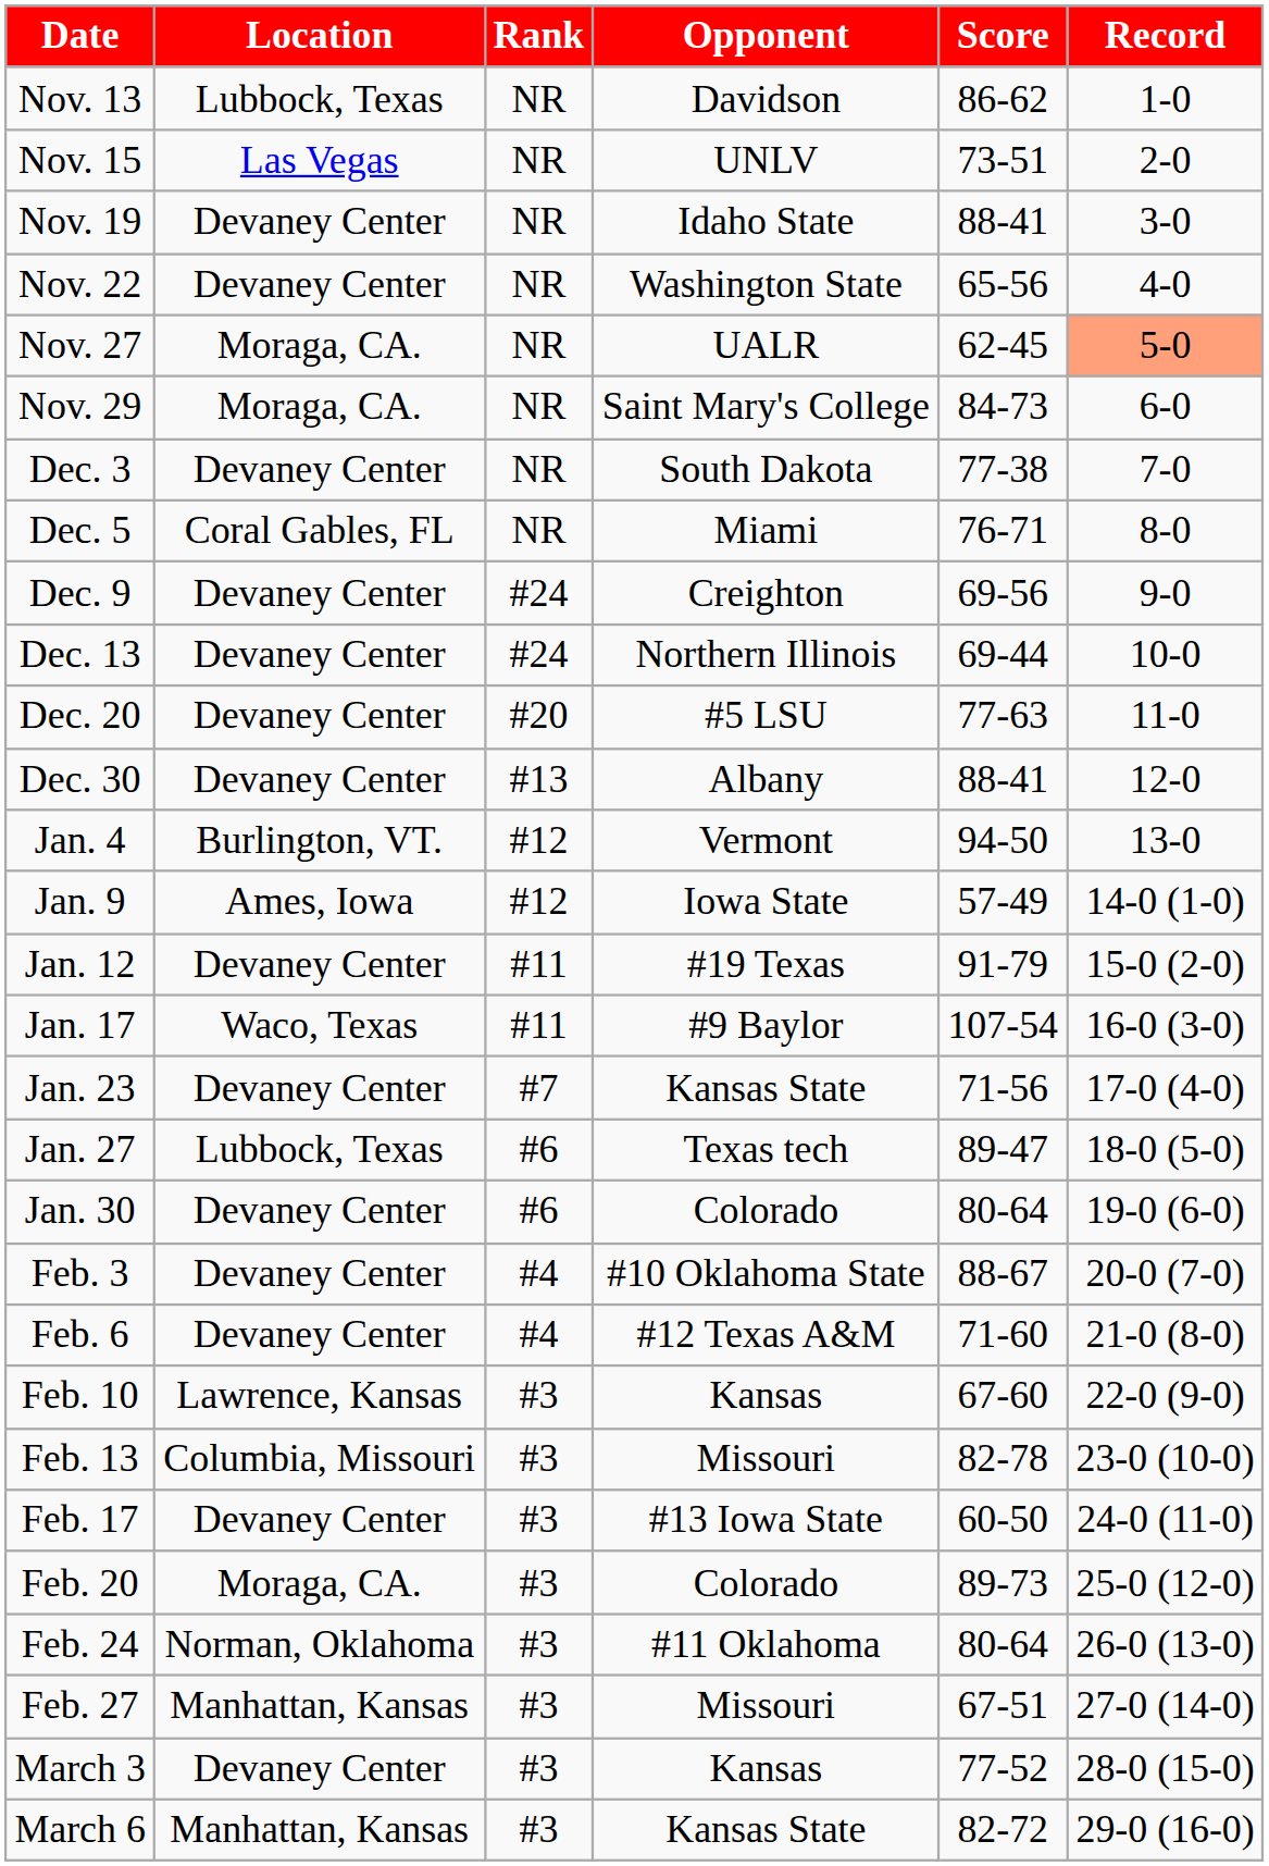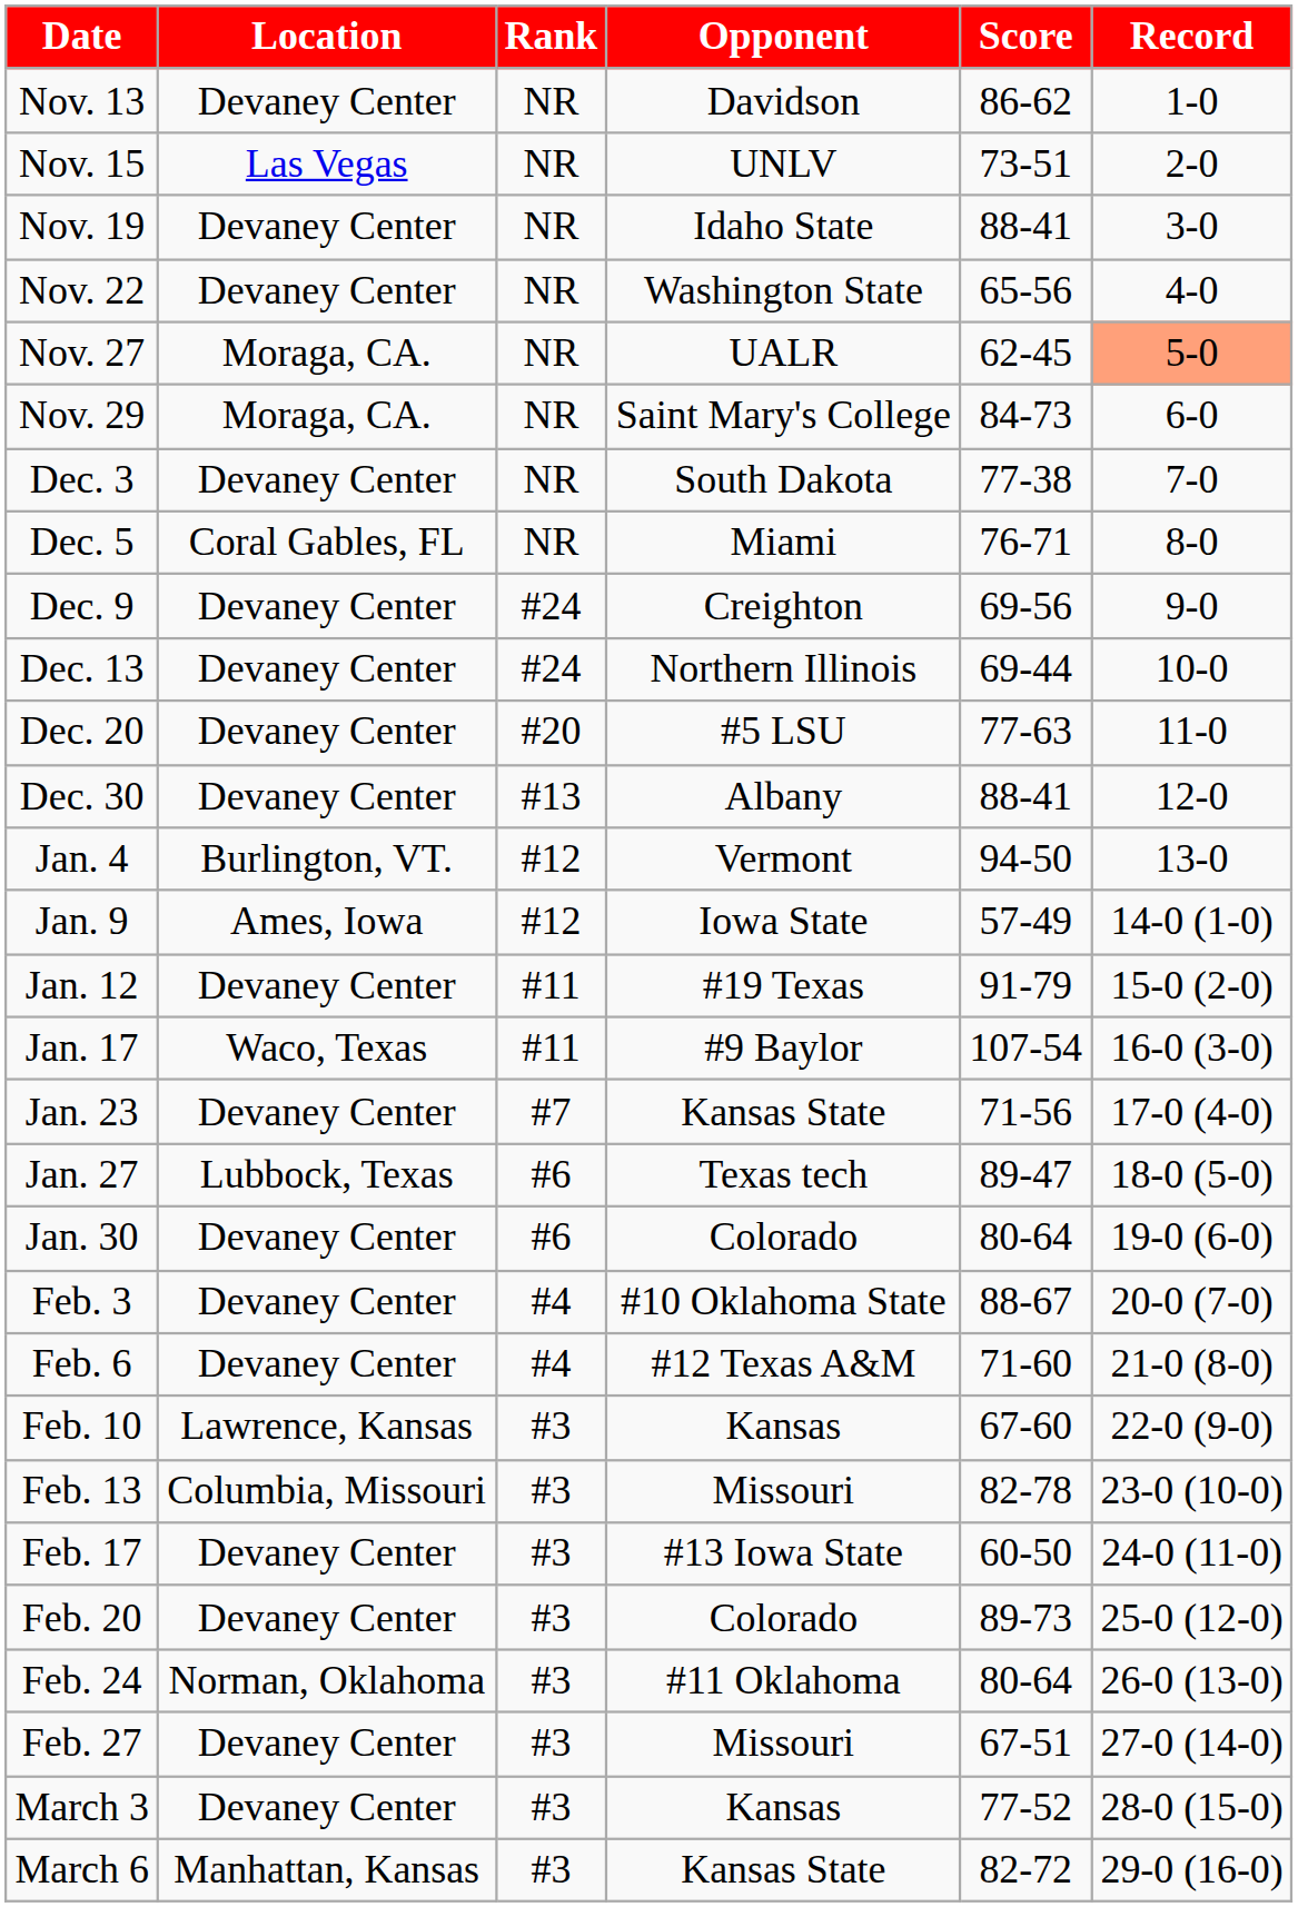 <table class="wikitable" style="text-align:center">
 <tr>
 <th style="background:red;color:#FFFFFF;">Date</th>
 <th style="background:red;color:#FFFFFF;">Location</th>
 <th style="background:red;color:#FFFFFF;">Rank</th>
 <th style="background:red;color:#FFFFFF;">Opponent</th>
 <th style="background:red;color:#FFFFFF;">Score</th>
 <th style="background:red;color:#FFFFFF;">Record</th>
 </tr>
 <tr>
 <td>Nov. 13</td>
-<td>Lubbock, Texas</td>
+<td>Devaney Center</td>
 <td>NR</td>
 <td>Davidson</td>
 <td>86-62</td>
 <td>1-0</td>
 </tr>
 <tr>
 <td>Nov. 15</td>
 <td><a href='#'>Las Vegas</a></td>
 <td>NR</td>
 <td>UNLV</td>
 <td>73-51</td>
 <td>2-0</td>
 </tr>
 <tr>
 <td>Nov. 19</td>
 <td>Devaney Center</td>
 <td>NR</td>
 <td>Idaho State</td>
 <td>88-41</td>
 <td>3-0</td>
 </tr>
 <tr>
 <td>Nov. 22</td>
 <td>Devaney Center</td>
 <td>NR</td>
 <td>Washington State</td>
 <td>65-56</td>
 <td>4-0</td>
 </tr>
 <tr>
 <td>Nov. 27</td>
 <td>Moraga, CA.</td>
 <td>NR</td>
 <td>UALR</td>
 <td>62-45</td>
 <td style="background: lightsalmon;">5-0</td>
 </tr>
 <tr>
 <td>Nov. 29</td>
 <td>Moraga, CA.</td>
 <td>NR</td>
 <td>Saint Mary's College</td>
 <td>84-73</td>
 <td>6-0</td>
 </tr>
 <tr>
 <td>Dec. 3</td>
 <td>Devaney Center</td>
 <td>NR</td>
 <td>South Dakota</td>
 <td>77-38</td>
 <td>7-0</td>
 </tr>
 <tr>
 <td>Dec. 5</td>
 <td>Coral Gables, FL</td>
 <td>NR</td>
 <td>Miami</td>
 <td>76-71</td>
 <td>8-0</td>
 </tr>
 <tr>
 <td>Dec. 9</td>
 <td>Devaney Center</td>
 <td>#24</td>
 <td>Creighton</td>
 <td>69-56</td>
 <td>9-0</td>
 </tr>
 <tr>
 <td>Dec. 13</td>
 <td>Devaney Center</td>
 <td>#24</td>
 <td>Northern Illinois</td>
 <td>69-44</td>
 <td>10-0</td>
 </tr>
 <tr>
 <td>Dec. 20</td>
 <td>Devaney Center</td>
 <td>#20</td>
 <td>#5 LSU</td>
 <td>77-63</td>
 <td>11-0</td>
 </tr>
 <tr>
 <td>Dec. 30</td>
 <td>Devaney Center</td>
 <td>#13</td>
 <td>Albany</td>
 <td>88-41</td>
 <td>12-0</td>
 </tr>
 <tr>
 <td>Jan. 4</td>
 <td>Burlington, VT.</td>
 <td>#12</td>
 <td>Vermont</td>
 <td>94-50</td>
 <td>13-0</td>
 </tr>
 <tr>
 <td>Jan. 9</td>
 <td>Ames, Iowa</td>
 <td>#12</td>
 <td>Iowa State</td>
 <td>57-49</td>
 <td>14-0 (1-0)</td>
 </tr>
 <tr>
 <td>Jan. 12</td>
 <td>Devaney Center</td>
 <td>#11</td>
 <td>#19 Texas</td>
 <td>91-79</td>
 <td>15-0 (2-0)</td>
 </tr>
 <tr>
 <td>Jan. 17</td>
 <td>Waco, Texas</td>
 <td>#11</td>
 <td>#9 Baylor</td>
 <td>107-54</td>
 <td>16-0 (3-0)</td>
 </tr>
 <tr>
 <td>Jan. 23</td>
 <td>Devaney Center</td>
 <td>#7</td>
 <td>Kansas State</td>
 <td>71-56</td>
 <td>17-0 (4-0)</td>
 </tr>
 <tr>
 <td>Jan. 27</td>
 <td>Lubbock, Texas</td>
 <td>#6</td>
 <td>Texas tech</td>
 <td>89-47</td>
 <td>18-0 (5-0)</td>
 </tr>
 <tr>
 <td>Jan. 30</td>
 <td>Devaney Center</td>
 <td>#6</td>
 <td>Colorado</td>
 <td>80-64</td>
 <td>19-0 (6-0)</td>
 </tr>
 <tr>
 <td>Feb. 3</td>
 <td>Devaney Center</td>
 <td>#4</td>
 <td>#10 Oklahoma State</td>
 <td>88-67</td>
 <td>20-0 (7-0)</td>
 </tr>
 <tr>
 <td>Feb. 6</td>
 <td>Devaney Center</td>
 <td>#4</td>
 <td>#12 Texas A&M</td>
 <td>71-60</td>
 <td>21-0 (8-0)</td>
 </tr>
 <tr>
 <td>Feb. 10</td>
 <td>Lawrence, Kansas</td>
 <td>#3</td>
 <td>Kansas</td>
 <td>67-60</td>
 <td>22-0 (9-0)</td>
 </tr>
 <tr>
 <td>Feb. 13</td>
 <td>Columbia, Missouri</td>
 <td>#3</td>
 <td>Missouri</td>
 <td>82-78</td>
 <td>23-0 (10-0)</td>
 </tr>
 <tr>
 <td>Feb. 17</td>
 <td>Devaney Center</td>
 <td>#3</td>
 <td>#13 Iowa State</td>
 <td>60-50</td>
 <td>24-0 (11-0)</td>
 </tr>
 <tr>
 <td>Feb. 20</td>
-<td>Moraga, CA.</td>
+<td>Devaney Center</td>
 <td>#3</td>
 <td>Colorado</td>
 <td>89-73</td>
 <td>25-0 (12-0)</td>
 </tr>
 <tr>
 <td>Feb. 24</td>
 <td>Norman, Oklahoma</td>
 <td>#3</td>
 <td>#11 Oklahoma</td>
 <td>80-64</td>
 <td>26-0 (13-0)</td>
 </tr>
 <tr>
 <td>Feb. 27</td>
-<td>Manhattan, Kansas</td>
+<td>Devaney Center</td>
 <td>#3</td>
 <td>Missouri</td>
 <td>67-51</td>
 <td>27-0 (14-0)</td>
 </tr>
 <tr>
 <td>March 3</td>
 <td>Devaney Center</td>
 <td>#3</td>
 <td>Kansas</td>
 <td>77-52</td>
 <td>28-0 (15-0)</td>
 </tr>
 <tr>
 <td>March 6</td>
 <td>Manhattan, Kansas</td>
 <td>#3</td>
 <td>Kansas State</td>
 <td>82-72</td>
 <td>29-0 (16-0)</td>
 </tr>
 </table>
